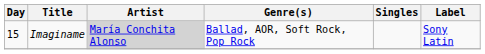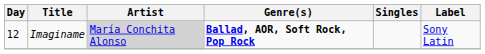 <table class="wikitable sortable" style="text-align: left;">
 <tr>
 <th>Day</th>
 <th>Title</th>
 <th>Artist</th>
 <th>Genre(s)</th>
 <th>Singles</th>
 <th>Label</th>
 </tr>
 <tr>
-<td>15</td>
+<td>12</td>
 <td><em>Imaginame</em></td>
 <td style="background: lightgrey;"><a href='#'>María Conchita Alonso</a></td>
-<td><a href='#'>Ballad</a>, AOR, Soft Rock, <a href='#'>Pop Rock</a></td>
+<td><strong><a href='#'>Ballad</a>, AOR, Soft Rock, <a href='#'>Pop Rock</a></strong></td>
 <td></td>
 <td><a href='#'>Sony Latin</a></td>
 </tr>
 <tr>
 </tr>
 </table>
